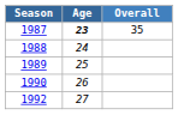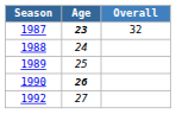 <table class="wikitable" style="font-size:95%; text-align:center; border:grey solid 1px; border-collapse:collapse; background:#ffffff;">
 <tr>
 <th style="background-color:#369; color:white; width:60px;"> Season </th>
 <th style="background-color:#369; color:white; width:40px;"> Age </th>
 <th style="background-color:#4180be; color:white; width:75px;">Overall</th>
 </tr>
 <tr>
 <td><a href='#'>1987</a></td>
 <td><strong><em>23</em></strong></td>
-<td>35</td>
+<td>32</td>
 </tr>
 <tr>
 <td><a href='#'>1988</a></td>
 <td><em>24</em></td>
 <td></td>
 </tr>
 <tr>
 <td><a href='#'>1989</a></td>
 <td><em>25</em></td>
 <td></td>
 </tr>
 <tr>
 <td><a href='#'>1990</a></td>
-<td><em>26</em></td>
+<td><strong><em>26</em></strong></td>
 <td></td>
 </tr>
 <tr>
 <td><a href='#'>1992</a></td>
 <td><em>27</em></td>
 <td></td>
 </tr>
 </table>
